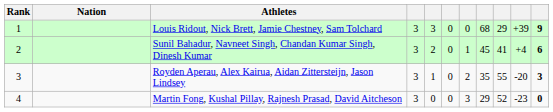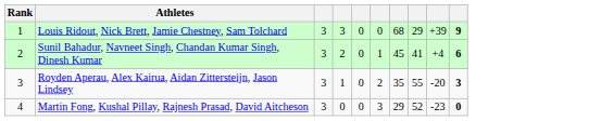 <table class=wikitable style="text-align:center">
 <tr>
 <th width=20>Rank</th>
-<th width=180>Nation</th>
 <th width=400>Athletes</th>
 <th width=20></th>
 <th width=20></th>
 <th width=20></th>
 <th width=20></th>
 <th width=20></th>
 <th width=20></th>
 <th width=20></th>
 <th width=20></th>
 </tr>
 <tr bgcolor="#ccffcc">
 <td>1</td>
-<td align=left></td>
 <td align=left><a href='#'>Louis Ridout</a>, <a href='#'>Nick Brett</a>, <a href='#'>Jamie Chestney</a>, <a href='#'>Sam Tolchard</a></td>
 <td>3</td>
 <td>3</td>
 <td>0</td>
 <td>0</td>
 <td>68</td>
 <td>29</td>
 <td>+39</td>
 <td><strong>9</strong></td>
 </tr>
 <tr bgcolor="#ccffcc">
 <td>2</td>
-<td align=left></td>
 <td align=left><a href='#'>Sunil Bahadur</a>, <a href='#'>Navneet Singh</a>, <a href='#'>Chandan Kumar Singh</a>, <a href='#'>Dinesh Kumar</a></td>
 <td>3</td>
 <td>2</td>
 <td>0</td>
 <td>1</td>
 <td>45</td>
 <td>41</td>
 <td>+4</td>
 <td><strong>6</strong></td>
 </tr>
 <tr>
 <td>3</td>
-<td align=left></td>
 <td align=left><a href='#'>Royden Aperau</a>, <a href='#'>Alex Kairua</a>, <a href='#'>Aidan Zittersteijn</a>, <a href='#'>Jason Lindsey</a></td>
 <td>3</td>
 <td>1</td>
 <td>0</td>
 <td>2</td>
 <td>35</td>
 <td>55</td>
 <td>-20</td>
 <td><strong>3</strong></td>
 </tr>
 <tr>
 <td>4</td>
-<td align=left></td>
 <td align=left><a href='#'>Martin Fong</a>, <a href='#'>Kushal Pillay</a>, <a href='#'>Rajnesh Prasad</a>, <a href='#'>David Aitcheson</a></td>
 <td>3</td>
 <td>0</td>
 <td>0</td>
 <td>3</td>
 <td>29</td>
 <td>52</td>
 <td>-23</td>
 <td><strong>0</strong></td>
 </tr>
 </table>
